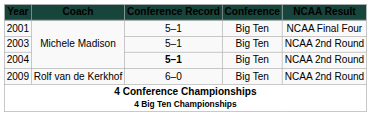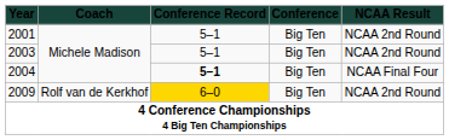 <table class="wikitable">
 <tr style="background:#18453b; text-align:center;">
 <td><span><strong>Year</strong></span></td>
 <td><span><strong>Coach</strong></span></td>
 <td><span><strong>Conference Record</strong></span></td>
 <td><span><strong>Conference</strong></span></td>
 <td><span><strong>NCAA Result</strong></span></td>
 </tr>
 <tr style="text-align:center;">
 <td>2001</td>
 <td rowspan="3">Michele Madison</td>
 <td>5–1</td>
 <td>Big Ten</td>
-<td>NCAA Final Four</td>
+<td>NCAA 2nd Round</td>
 </tr>
 <tr style="text-align:center;">
 <td>2003</td>
 <td>5–1</td>
 <td>Big Ten</td>
 <td>NCAA 2nd Round</td>
 </tr>
 <tr style="text-align:center;">
 <td>2004</td>
 <td><strong>5–1</strong></td>
 <td>Big Ten</td>
-<td>NCAA 2nd Round</td>
+<td>NCAA Final Four</td>
 </tr>
 <tr style="text-align:center;">
 <td>2009</td>
 <td>Rolf van de Kerkhof</td>
-<td>6–0</td>
+<td style="background: gold;">6–0</td>
 <td>Big Ten</td>
 <td>NCAA 2nd Round</td>
 </tr>
 <tr style="text-align:center;">
 <td colspan="6" style="background:#FFFFFF;"><span><strong>4 Conference Championships<br> <small>4 Big Ten Championships</small></strong></span></td>
 </tr>
 </table>
